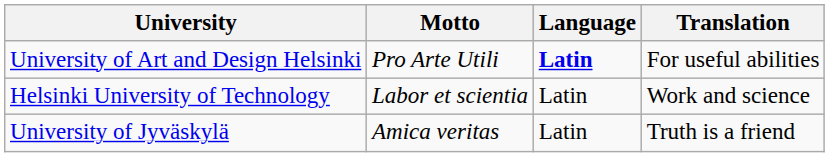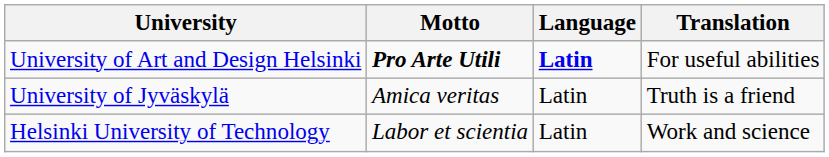 <table class="wikitable sortable plainrowheaders">
 <tr>
 <th>University</th>
 <th>Motto</th>
 <th>Language</th>
 <th>Translation</th>
 </tr>
 <tr>
 <td><a href='#'>University of Art and Design Helsinki</a></td>
-<td><em>Pro Arte Utili</em></td>
+<td><strong><em>Pro Arte Utili</em></strong></td>
 <td><strong><a href='#'>Latin</a></strong></td>
 <td>For useful abilities</td>
+</tr>
+<tr>
+<td><a href='#'>University of Jyväskylä</a></td>
+<td><em>Amica veritas</em></td>
+<td>Latin</td>
+<td>Truth is a friend</td>
 </tr>
 <tr>
 <td><a href='#'>Helsinki University of Technology</a></td>
 <td><em>Labor et scientia</em></td>
 <td>Latin</td>
 <td>Work and science</td>
 </tr>
-<tr>
-<td><a href='#'>University of Jyväskylä</a></td>
-<td><em>Amica veritas</em></td>
-<td>Latin</td>
-<td>Truth is a friend</td>
-</tr>
 </table>
